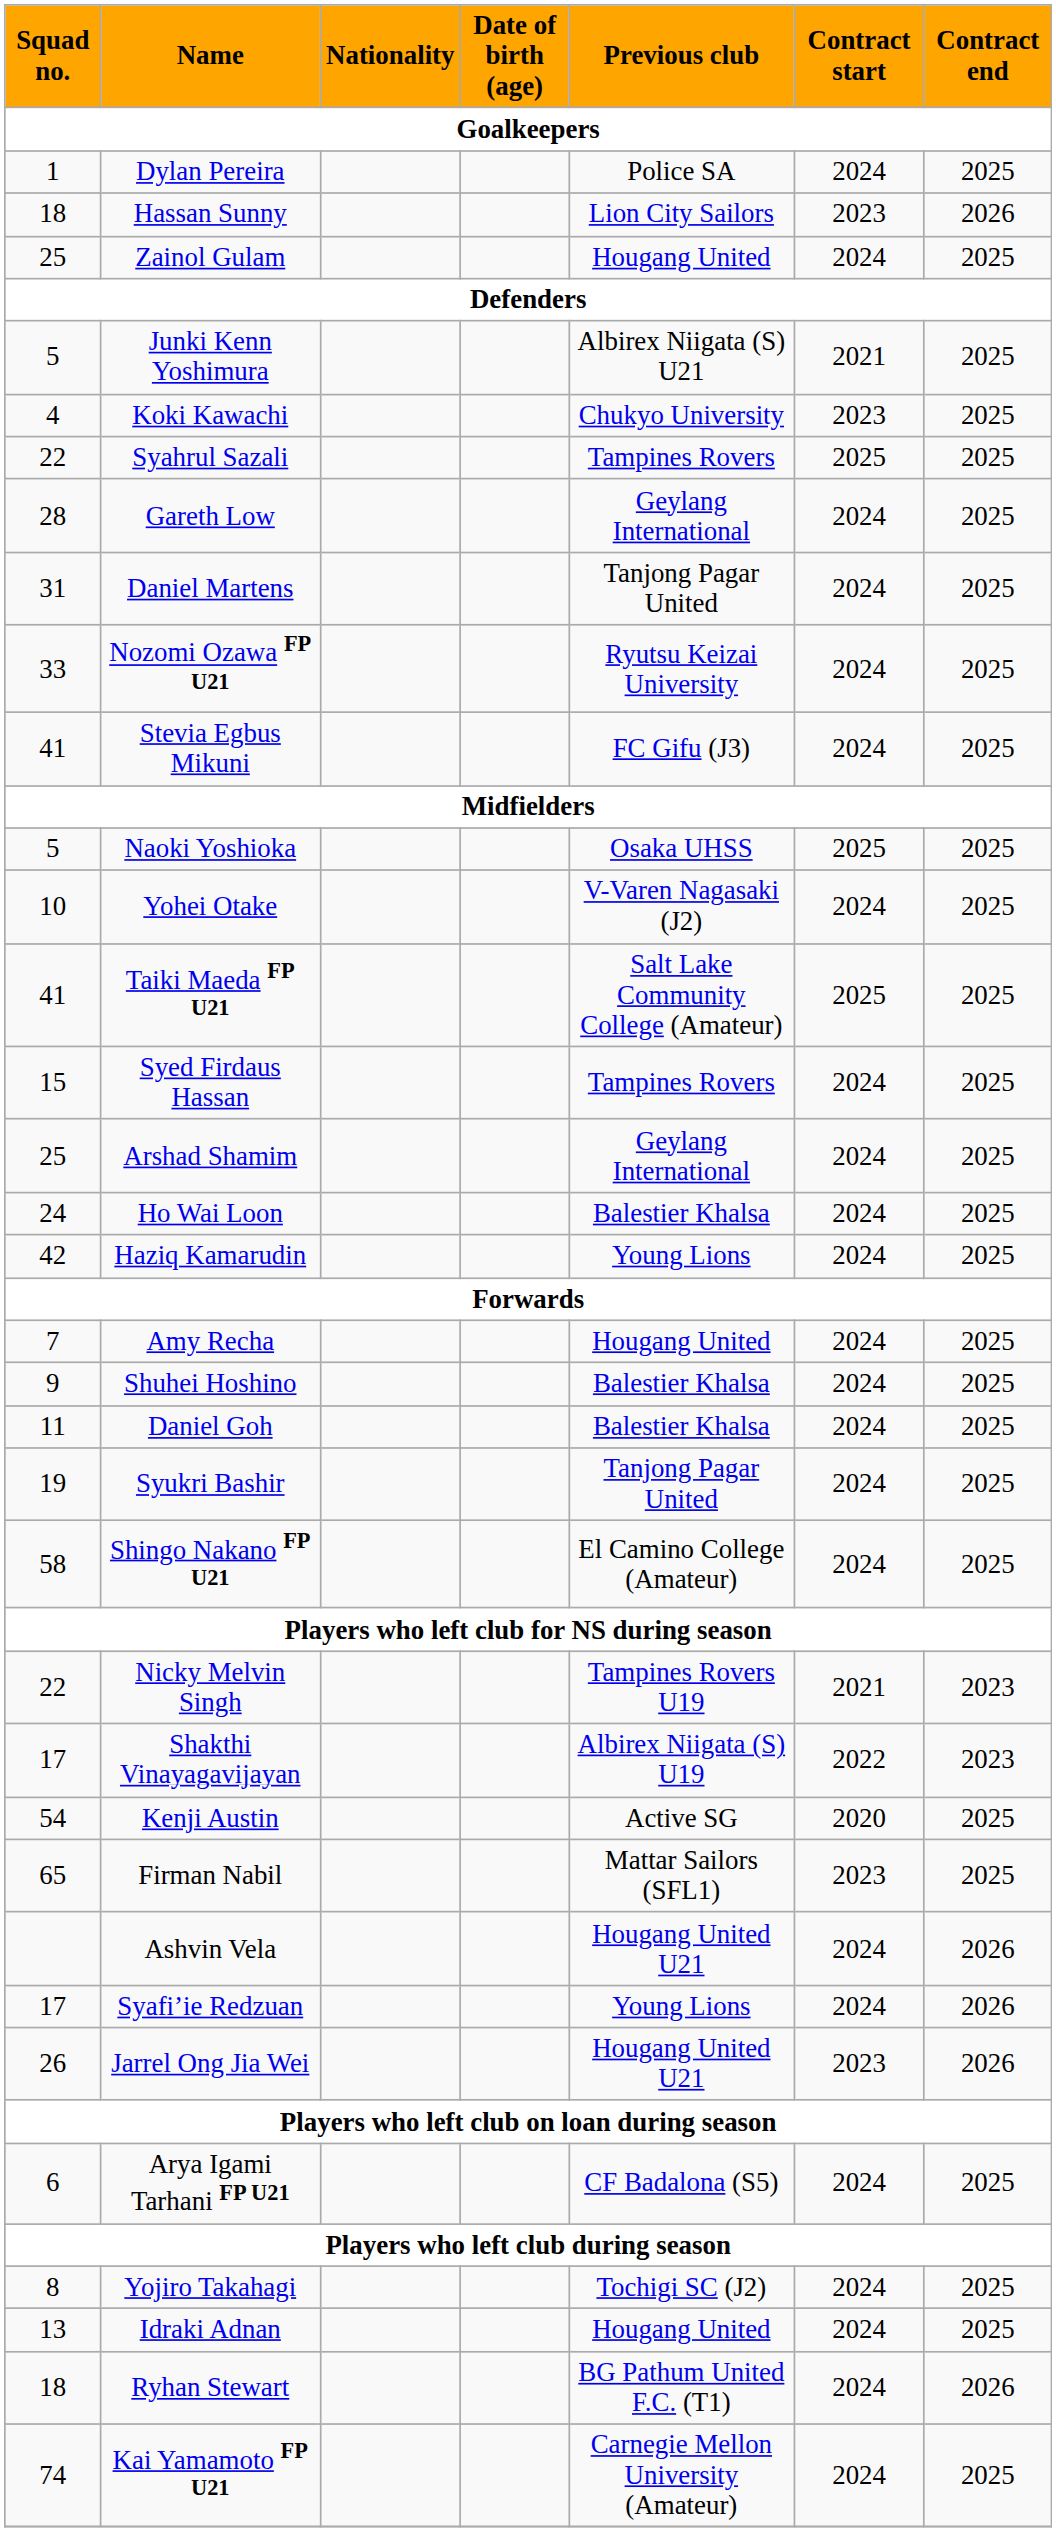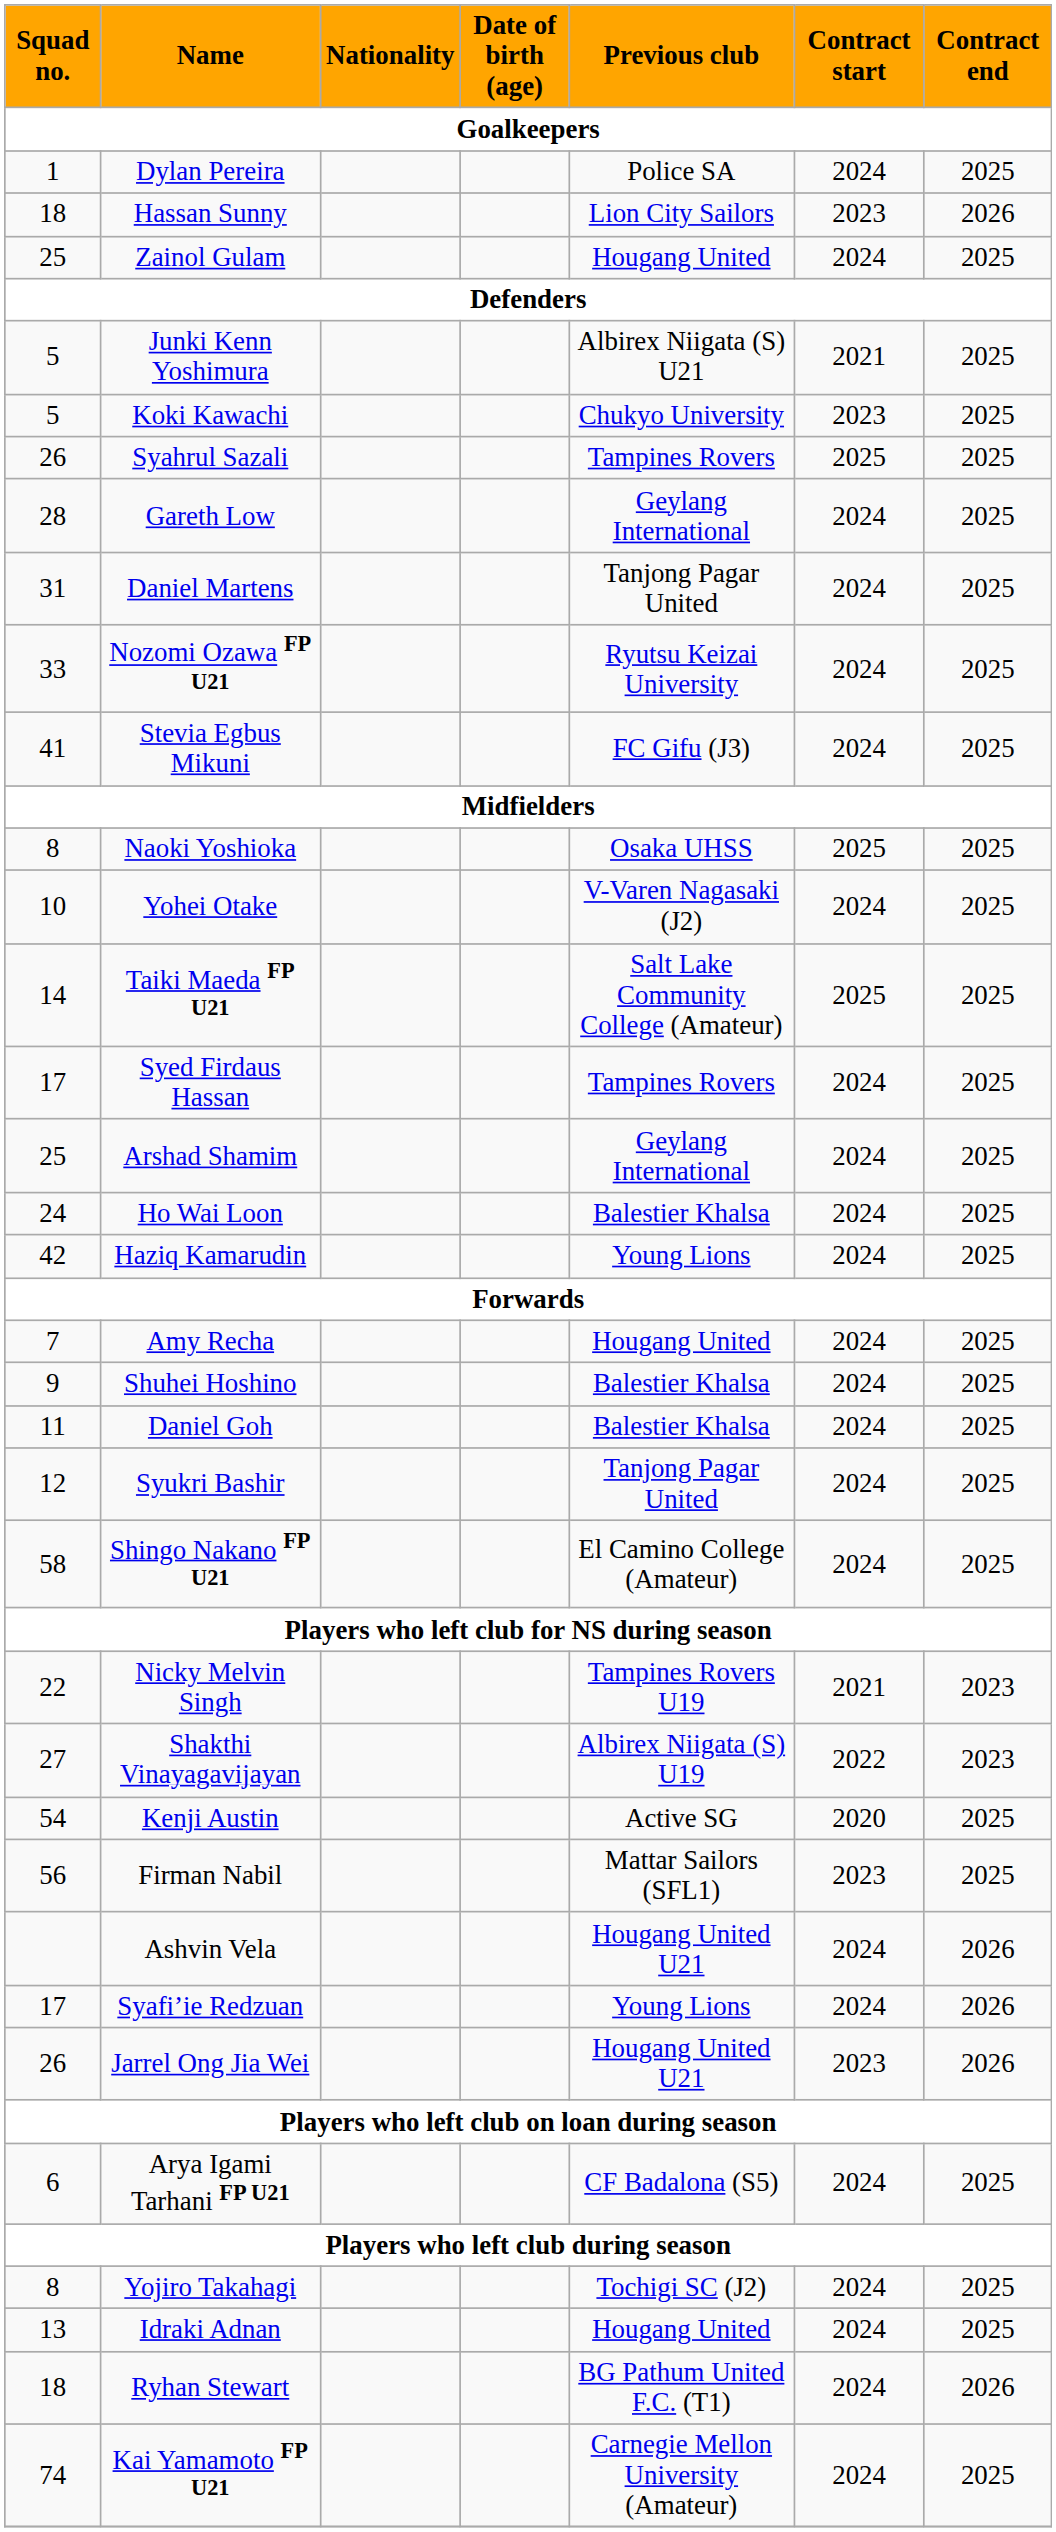 <table class="wikitable" style="text-align:center;width:100%">
 <tr>
 <th style="background:#FFA500;color:black">Squad no.</th>
 <th style="background:#FFA500;color:black">Name</th>
 <th style="background:#FFA500;color:black">Nationality</th>
 <th style="background:#FFA500;color:black">Date of birth (age)</th>
 <th style="background:#FFA500;color:black">Previous club</th>
 <th style="background:#FFA500;color:black">Contract start</th>
 <th style="background:#FFA500;color:black">Contract end</th>
 </tr>
 <tr>
 <th colspan="8" style="background:white">Goalkeepers</th>
 </tr>
 <tr>
 <td>1</td>
 <td><a href='#'>Dylan Pereira</a></td>
 <td></td>
 <td></td>
 <td> Police SA</td>
 <td>2024</td>
 <td>2025</td>
 </tr>
 <tr>
 <td>18</td>
 <td><a href='#'>Hassan Sunny</a></td>
 <td></td>
 <td></td>
 <td> <a href='#'>Lion City Sailors</a></td>
 <td>2023</td>
 <td>2026</td>
 </tr>
 <tr>
 <td>25</td>
 <td><a href='#'>Zainol Gulam</a></td>
 <td></td>
 <td></td>
 <td> <a href='#'>Hougang United</a></td>
 <td>2024</td>
 <td>2025</td>
 </tr>
 <tr>
 <th colspan="8" style="background:white">Defenders</th>
 </tr>
 <tr>
 <td>5</td>
 <td><a href='#'>Junki Kenn Yoshimura</a></td>
 <td></td>
 <td></td>
 <td> Albirex Niigata (S) U21</td>
 <td>2021</td>
 <td>2025</td>
 </tr>
 <tr>
-<td>4</td>
+<td>5</td>
 <td><a href='#'>Koki Kawachi</a></td>
 <td></td>
 <td></td>
 <td> <a href='#'>Chukyo University</a></td>
 <td>2023</td>
 <td>2025</td>
 </tr>
 <tr>
-<td>22</td>
+<td>26</td>
 <td><a href='#'>Syahrul Sazali</a></td>
 <td></td>
 <td></td>
 <td> <a href='#'>Tampines Rovers</a></td>
 <td>2025</td>
 <td>2025</td>
 </tr>
 <tr>
 <td>28</td>
 <td><a href='#'>Gareth Low</a></td>
 <td></td>
 <td></td>
 <td> <a href='#'>Geylang International</a></td>
 <td>2024</td>
 <td>2025</td>
 </tr>
 <tr>
 <td>31</td>
 <td><a href='#'>Daniel Martens</a></td>
 <td></td>
 <td></td>
 <td> Tanjong Pagar United</td>
 <td>2024</td>
 <td>2025</td>
 </tr>
 <tr>
 <td>33</td>
 <td><a href='#'>Nozomi Ozawa</a> <sup><strong>FP U21</strong></sup></td>
 <td></td>
 <td></td>
 <td> <a href='#'>Ryutsu Keizai University</a></td>
 <td>2024</td>
 <td>2025</td>
 </tr>
 <tr>
 <td>41</td>
 <td><a href='#'>Stevia Egbus Mikuni</a></td>
 <td></td>
 <td></td>
 <td> <a href='#'>FC Gifu</a> (J3)</td>
 <td>2024</td>
 <td>2025</td>
 </tr>
 <tr>
 <th colspan="8" style="background:white">Midfielders</th>
 </tr>
 <tr>
-<td>5</td>
+<td>8</td>
 <td><a href='#'>Naoki Yoshioka</a></td>
 <td></td>
 <td></td>
 <td> <a href='#'>Osaka UHSS</a></td>
 <td>2025</td>
 <td>2025</td>
 </tr>
 <tr>
 <td>10</td>
 <td><a href='#'>Yohei Otake</a></td>
 <td></td>
 <td></td>
 <td> <a href='#'>V-Varen Nagasaki</a> (J2)</td>
 <td>2024</td>
 <td>2025</td>
 </tr>
 <tr>
-<td>41</td>
+<td>14</td>
 <td><a href='#'>Taiki Maeda</a> <sup><strong>FP U21</strong></sup></td>
 <td></td>
 <td></td>
 <td> <a href='#'>Salt Lake Community College</a> (Amateur)</td>
 <td>2025</td>
 <td>2025</td>
 </tr>
 <tr>
-<td>15</td>
+<td>17</td>
 <td><a href='#'>Syed Firdaus Hassan</a></td>
 <td></td>
 <td></td>
 <td> <a href='#'>Tampines Rovers</a></td>
 <td>2024</td>
 <td>2025</td>
 </tr>
 <tr>
 <td>25</td>
 <td><a href='#'>Arshad Shamim</a></td>
 <td></td>
 <td></td>
 <td> <a href='#'>Geylang International</a></td>
 <td>2024</td>
 <td>2025</td>
 </tr>
 <tr>
 <td>24</td>
 <td><a href='#'>Ho Wai Loon</a></td>
 <td></td>
 <td></td>
 <td> <a href='#'>Balestier Khalsa</a></td>
 <td>2024</td>
 <td>2025</td>
 </tr>
 <tr>
 <td>42</td>
 <td><a href='#'>Haziq Kamarudin</a></td>
 <td></td>
 <td></td>
 <td> <a href='#'>Young Lions</a></td>
 <td>2024</td>
 <td>2025</td>
 </tr>
 <tr>
 <th colspan="8" style="background:white">Forwards</th>
 </tr>
 <tr>
 <td>7</td>
 <td><a href='#'>Amy Recha</a></td>
 <td></td>
 <td></td>
 <td> <a href='#'>Hougang United</a></td>
 <td>2024</td>
 <td>2025</td>
 </tr>
 <tr>
 <td>9</td>
 <td><a href='#'>Shuhei Hoshino</a></td>
 <td></td>
 <td></td>
 <td> <a href='#'>Balestier Khalsa</a></td>
 <td>2024</td>
 <td>2025</td>
 </tr>
 <tr>
 <td>11</td>
 <td><a href='#'>Daniel Goh</a></td>
 <td></td>
 <td></td>
 <td> <a href='#'>Balestier Khalsa</a></td>
 <td>2024</td>
 <td>2025</td>
 </tr>
 <tr>
-<td>19</td>
+<td>12</td>
 <td><a href='#'>Syukri Bashir</a></td>
 <td></td>
 <td></td>
 <td> <a href='#'>Tanjong Pagar United</a></td>
 <td>2024</td>
 <td>2025</td>
 </tr>
 <tr>
 <td>58</td>
 <td><a href='#'>Shingo Nakano</a> <sup><strong>FP U21</strong></sup></td>
 <td></td>
 <td></td>
 <td> El Camino College (Amateur)</td>
 <td>2024</td>
 <td>2025</td>
 </tr>
 <tr>
 <th colspan="8" style="background:white">Players who left club for NS during season</th>
 </tr>
 <tr>
 <td>22</td>
 <td><a href='#'>Nicky Melvin Singh</a></td>
 <td></td>
 <td></td>
 <td> <a href='#'>Tampines Rovers U19</a></td>
 <td>2021</td>
 <td>2023</td>
 </tr>
 <tr>
-<td>17</td>
+<td>27</td>
 <td><a href='#'>Shakthi Vinayagavijayan</a></td>
 <td></td>
 <td></td>
 <td> <a href='#'>Albirex Niigata (S) U19</a></td>
 <td>2022</td>
 <td>2023</td>
 </tr>
 <tr>
 <td>54</td>
 <td><a href='#'>Kenji Austin</a></td>
 <td></td>
 <td></td>
 <td> Active SG</td>
 <td>2020</td>
 <td>2025</td>
 </tr>
 <tr>
-<td>65</td>
+<td>56</td>
 <td>Firman Nabil</td>
 <td></td>
 <td></td>
 <td> Mattar Sailors (SFL1)</td>
 <td>2023</td>
 <td>2025</td>
 </tr>
 <tr>
 <td></td>
 <td>Ashvin Vela</td>
 <td></td>
 <td></td>
 <td> <a href='#'>Hougang United U21</a></td>
 <td>2024</td>
 <td>2026</td>
 </tr>
 <tr>
 <td>17</td>
 <td><a href='#'>Syafi’ie Redzuan</a></td>
 <td></td>
 <td></td>
 <td> <a href='#'>Young Lions</a></td>
 <td>2024</td>
 <td>2026</td>
 </tr>
 <tr>
 <td>26</td>
 <td><a href='#'>Jarrel Ong Jia Wei</a></td>
 <td></td>
 <td></td>
 <td> <a href='#'>Hougang United U21</a></td>
 <td>2023</td>
 <td>2026</td>
 </tr>
 <tr>
 <th colspan="8" style="background:white">Players who left club on loan during season</th>
 </tr>
 <tr>
 <td>6</td>
 <td>Arya Igami Tarhani <sup><strong>FP U21</strong></sup></td>
 <td> </td>
 <td></td>
 <td> <a href='#'>CF Badalona</a> (S5)</td>
 <td>2024</td>
 <td>2025</td>
 </tr>
 <tr>
 <th colspan="8" style="background:white">Players who left club during season</th>
 </tr>
 <tr>
 <td>8</td>
 <td><a href='#'>Yojiro Takahagi</a></td>
 <td></td>
 <td></td>
 <td> <a href='#'>Tochigi SC</a> (J2)</td>
 <td>2024</td>
 <td>2025</td>
 </tr>
 <tr>
 <td>13</td>
 <td><a href='#'>Idraki Adnan</a></td>
 <td></td>
 <td></td>
 <td> <a href='#'>Hougang United</a></td>
 <td>2024</td>
 <td>2025</td>
 </tr>
 <tr>
 <td>18</td>
 <td><a href='#'>Ryhan Stewart</a></td>
 <td></td>
 <td></td>
 <td> <a href='#'>BG Pathum United F.C.</a> (T1)</td>
 <td>2024</td>
 <td>2026</td>
 </tr>
 <tr>
 <td>74</td>
 <td><a href='#'>Kai Yamamoto</a> <sup><strong>FP U21</strong></sup></td>
 <td></td>
 <td></td>
 <td> <a href='#'>Carnegie Mellon University</a> (Amateur)</td>
 <td>2024</td>
 <td>2025</td>
 </tr>
 <tr>
 </tr>
 </table>
